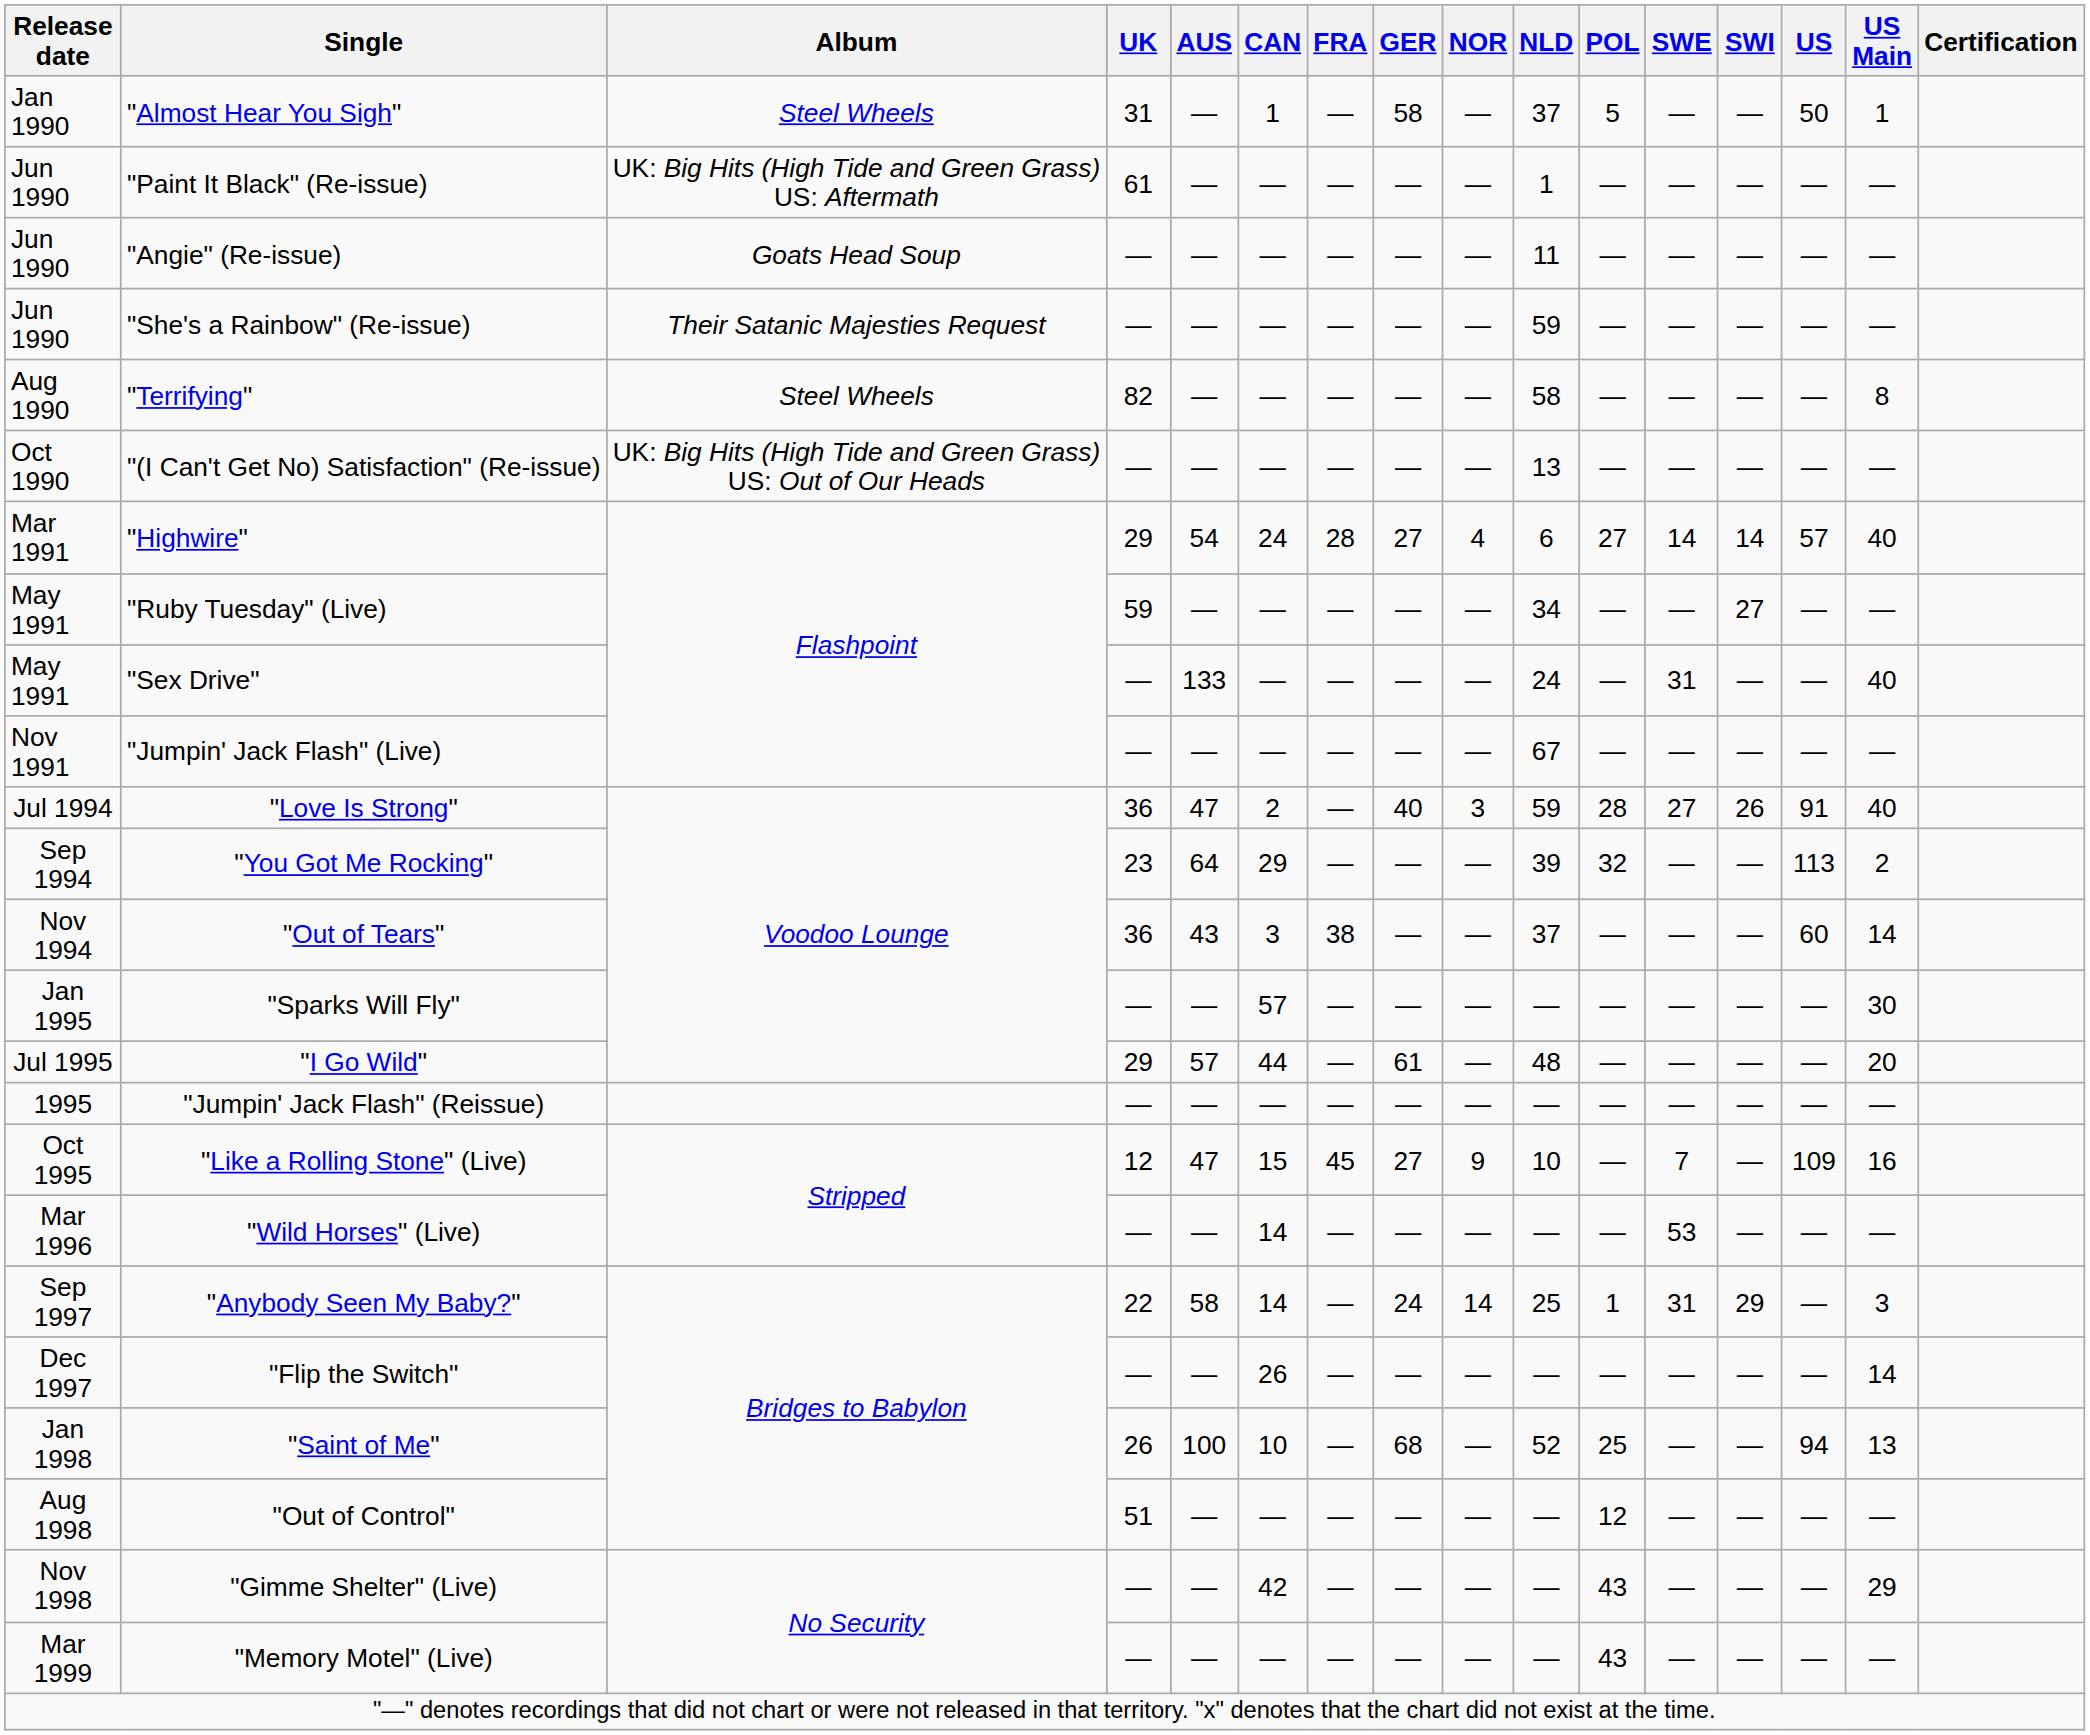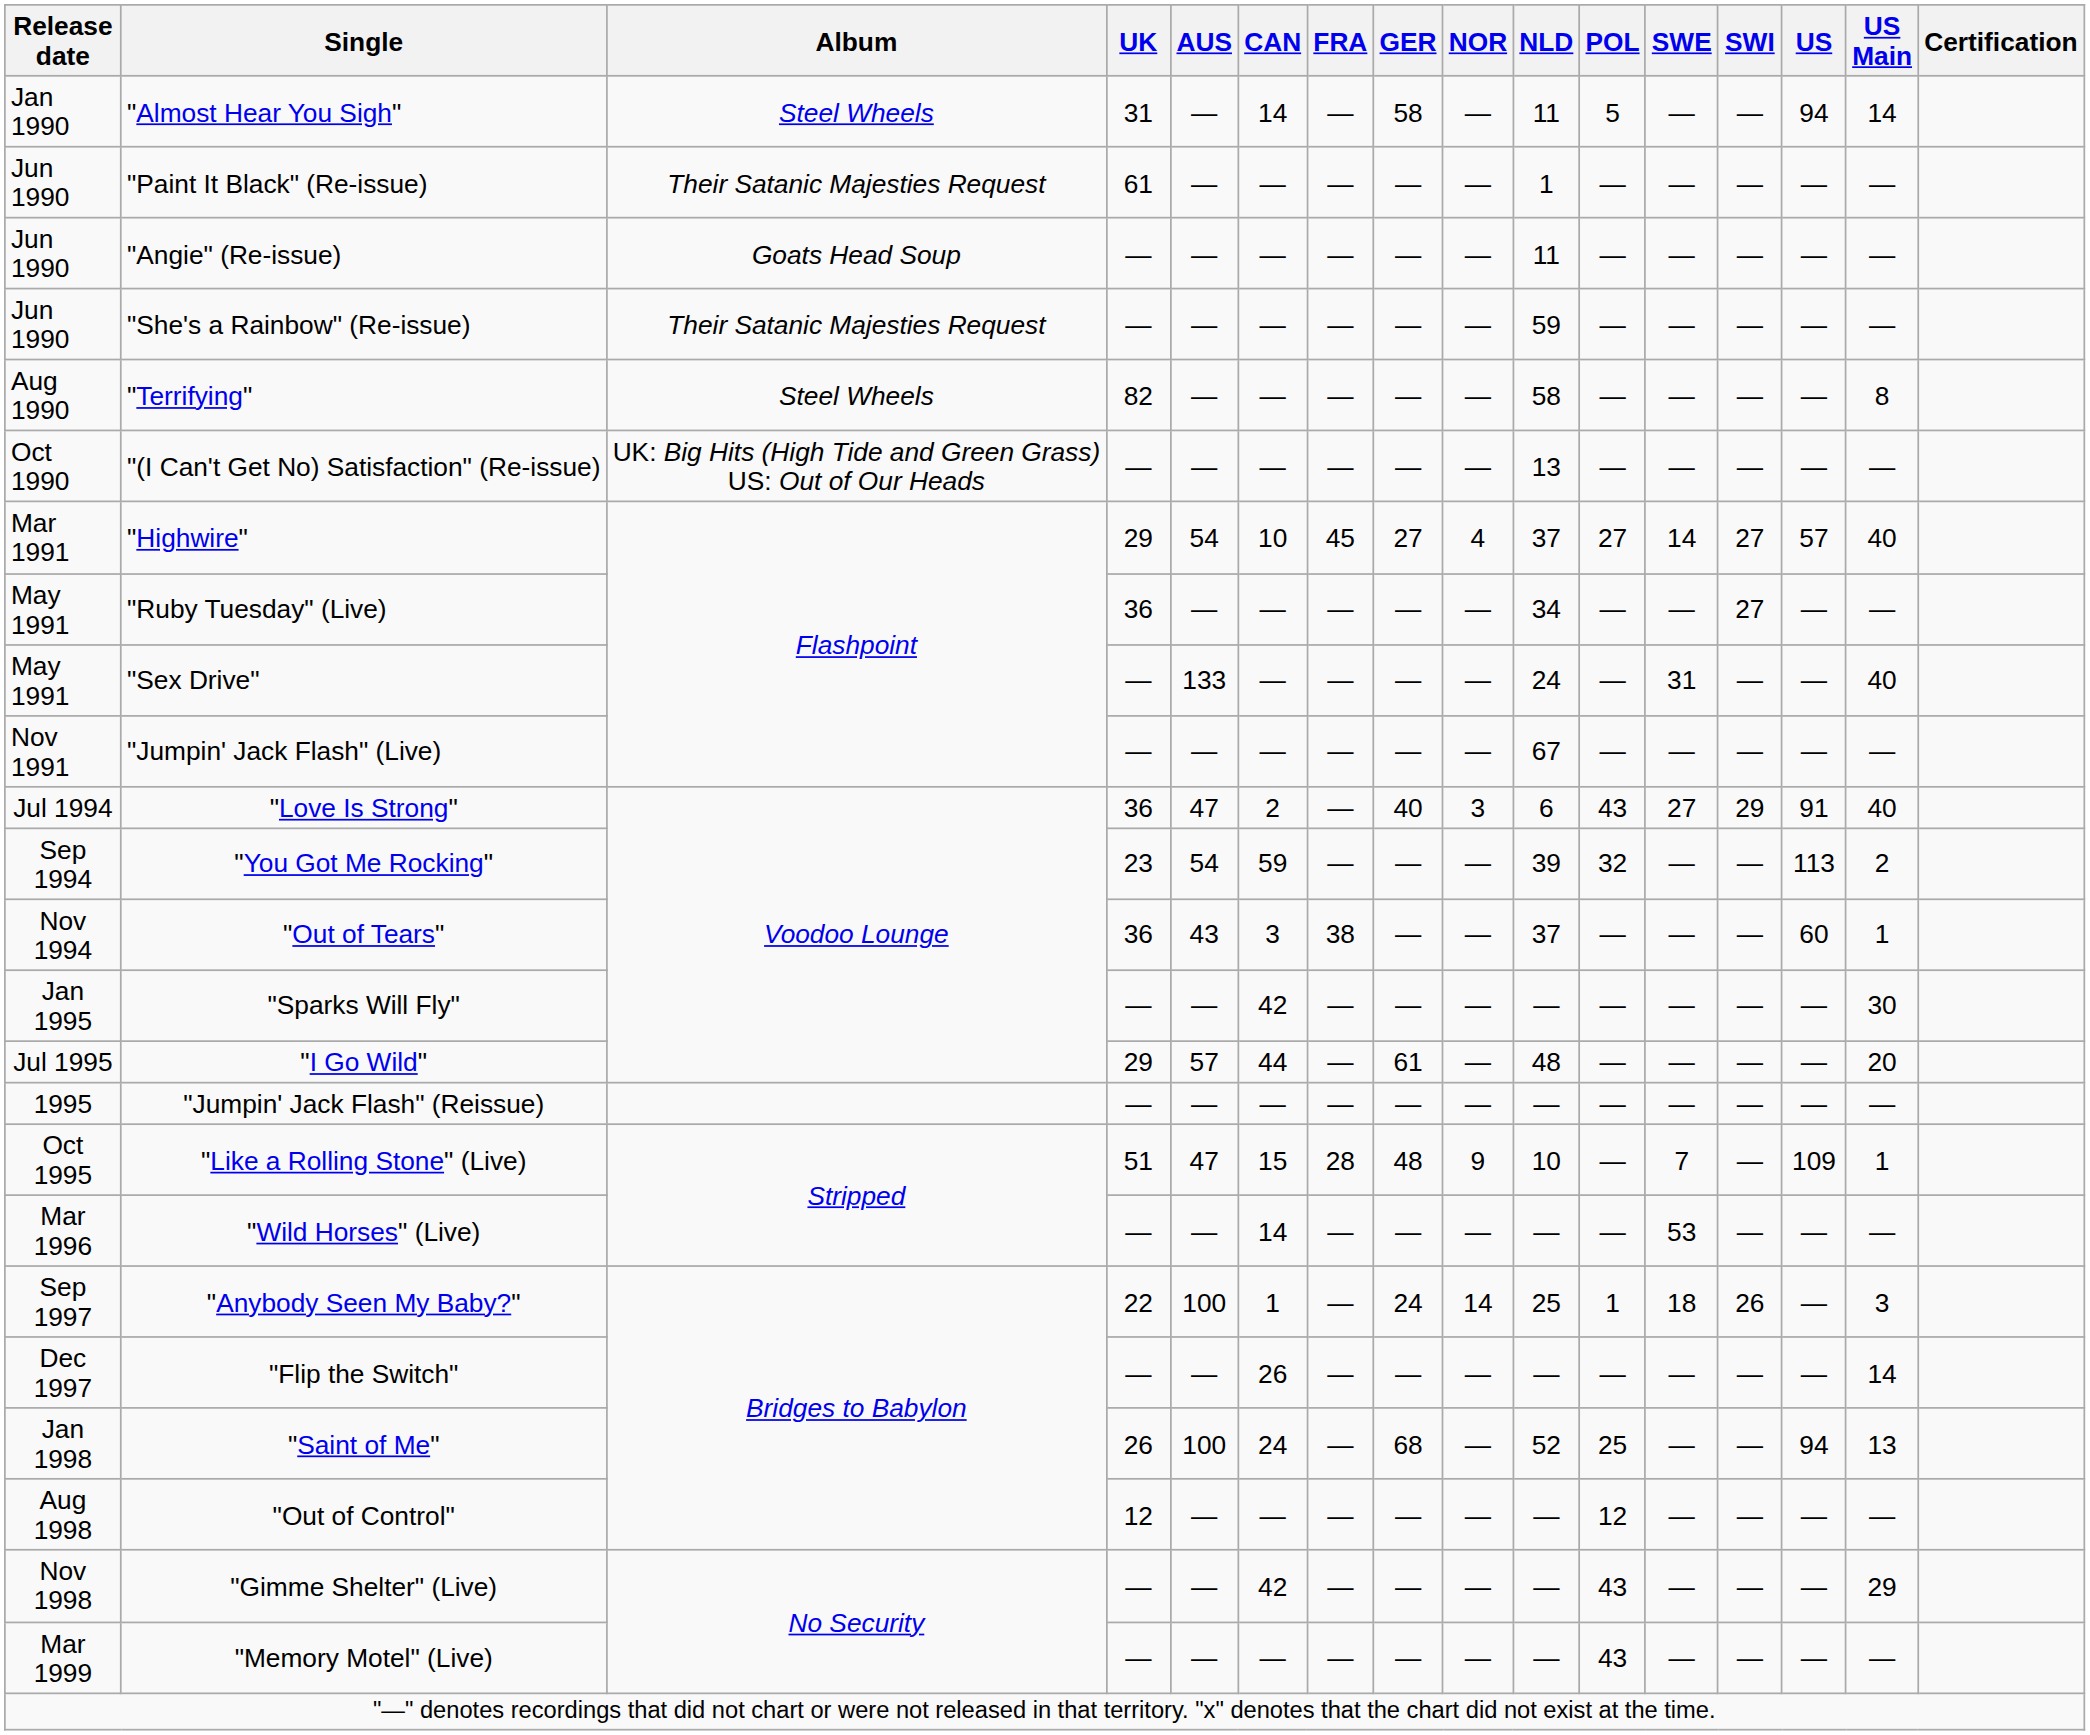 <table class="wikitable plainrowheaders" style="text-align:center; font-size:95%" border="1">
 <tr>
 <th width="60">Release date</th>
 <th>Single</th>
 <th>Album</th>
 <th width="30"><a href='#'>UK</a><br></th>
 <th width="30"><a href='#'>AUS</a><br></th>
 <th width="30"><a href='#'>CAN</a></th>
 <th width="30"><a href='#'>FRA</a></th>
 <th width="30"><a href='#'>GER</a><br></th>
 <th><a href='#'>NOR</a><br></th>
 <th width="30"><a href='#'>NLD</a><br></th>
 <th width="30"><a href='#'>POL</a><br></th>
 <th><a href='#'>SWE</a><br></th>
 <th width="30"><a href='#'>SWI</a><br></th>
 <th width="30"><a href='#'>US</a><br></th>
 <th width="30"><a href='#'>US<br>Main</a></th>
 <th>Certification</th>
 </tr>
 <tr>
 <td align="left">Jan 1990</td>
 <td align="left">"<a href='#'>Almost Hear You Sigh</a>"</td>
 <td><em><a href='#'>Steel Wheels</a></em></td>
 <td>31</td>
 <td>—</td>
-<td>1</td>
+<td>14</td>
 <td>—</td>
 <td>58</td>
 <td>—</td>
-<td>37</td>
+<td>11</td>
 <td>5</td>
 <td>—</td>
 <td>—</td>
-<td>50</td>
-<td>1</td>
+<td>94</td>
+<td>14</td>
 <td></td>
 </tr>
 <tr>
 <td align="left">Jun 1990</td>
 <td align="left">"Paint It Black" (Re-issue)</td>
-<td>UK: <em>Big Hits (High Tide and Green Grass)</em><br>US: <em>Aftermath</em></td>
+<td><em>Their Satanic Majesties Request</em></td>
 <td>61</td>
 <td>—</td>
 <td>—</td>
 <td>—</td>
 <td>—</td>
 <td>—</td>
 <td>1</td>
 <td>—</td>
 <td>—</td>
 <td>—</td>
 <td>—</td>
 <td>—</td>
 <td></td>
 </tr>
 <tr>
 <td align="left">Jun 1990</td>
 <td align="left">"Angie" (Re-issue)</td>
 <td><em>Goats Head Soup</em></td>
 <td>—</td>
 <td>—</td>
 <td>—</td>
 <td>—</td>
 <td>—</td>
 <td>—</td>
 <td>11</td>
 <td>—</td>
 <td>—</td>
 <td>—</td>
 <td>—</td>
 <td>—</td>
 <td></td>
 </tr>
 <tr>
 <td align="left">Jun 1990</td>
 <td align="left">"She's a Rainbow" (Re-issue)</td>
 <td><em>Their Satanic Majesties Request</em></td>
 <td>—</td>
 <td>—</td>
 <td>—</td>
 <td>—</td>
 <td>—</td>
 <td>—</td>
 <td>59</td>
 <td>—</td>
 <td>—</td>
 <td>—</td>
 <td>—</td>
 <td>—</td>
 <td></td>
 </tr>
 <tr>
 <td align="left">Aug 1990</td>
 <td align="left">"<a href='#'>Terrifying</a>"</td>
 <td><em>Steel Wheels</em></td>
 <td>82</td>
 <td>—</td>
 <td>—</td>
 <td>—</td>
 <td>—</td>
 <td>—</td>
 <td>58</td>
 <td>—</td>
 <td>—</td>
 <td>—</td>
 <td>—</td>
 <td>8</td>
 <td></td>
 </tr>
 <tr>
 <td align="left">Oct 1990</td>
 <td align="left">"(I Can't Get No) Satisfaction" (Re-issue)</td>
 <td>UK: <em>Big Hits (High Tide and Green Grass)</em><br>US: <em>Out of Our Heads</em></td>
 <td>—</td>
 <td>—</td>
 <td>—</td>
 <td>—</td>
 <td>—</td>
 <td>—</td>
 <td>13</td>
 <td>—</td>
 <td>—</td>
 <td>—</td>
 <td>—</td>
 <td>—</td>
 <td></td>
 </tr>
 <tr>
 <td align="left">Mar 1991</td>
 <td align="left">"<a href='#'>Highwire</a>"</td>
 <td rowspan="4"><em><a href='#'>Flashpoint</a></em></td>
 <td>29</td>
 <td>54</td>
-<td>24</td>
-<td>28</td>
+<td>10</td>
+<td>45</td>
 <td>27</td>
 <td>4</td>
-<td>6</td>
+<td>37</td>
 <td>27</td>
 <td>14</td>
-<td>14</td>
+<td>27</td>
 <td>57</td>
 <td>40</td>
 <td></td>
 </tr>
 <tr>
 <td align="left">May 1991</td>
 <td align="left">"Ruby Tuesday" (Live)</td>
-<td>59</td>
+<td>36</td>
 <td>—</td>
 <td>—</td>
 <td>—</td>
 <td>—</td>
 <td>—</td>
 <td>34</td>
 <td>—</td>
 <td>—</td>
 <td>27</td>
 <td>—</td>
 <td>—</td>
 <td></td>
 </tr>
 <tr>
 <td align="left">May 1991</td>
 <td align="left">"Sex Drive"</td>
 <td>—</td>
 <td>133</td>
 <td>—</td>
 <td>—</td>
 <td>—</td>
 <td>—</td>
 <td>24</td>
 <td>—</td>
 <td>31</td>
 <td>—</td>
 <td>—</td>
 <td>40</td>
 <td></td>
 </tr>
 <tr>
 <td align="left">Nov 1991</td>
 <td align="left">"Jumpin' Jack Flash" (Live)</td>
 <td>—</td>
 <td>—</td>
 <td>—</td>
 <td>—</td>
 <td>—</td>
 <td>—</td>
 <td>67</td>
 <td>—</td>
 <td>—</td>
 <td>—</td>
 <td>—</td>
 <td>—</td>
 <td></td>
 </tr>
 <tr>
 <td>Jul 1994</td>
 <td>"<a href='#'>Love Is Strong</a>"</td>
 <td rowspan="5"><em><a href='#'>Voodoo Lounge</a></em></td>
 <td>36</td>
 <td>47</td>
 <td>2</td>
 <td>—</td>
 <td>40</td>
 <td>3</td>
-<td>59</td>
-<td>28</td>
+<td>6</td>
+<td>43</td>
 <td>27</td>
-<td>26</td>
+<td>29</td>
 <td>91</td>
 <td>40</td>
 <td></td>
 </tr>
 <tr>
 <td>Sep 1994</td>
 <td>"<a href='#'>You Got Me Rocking</a>"</td>
 <td>23</td>
-<td>64</td>
-<td>29</td>
+<td>54</td>
+<td>59</td>
 <td>—</td>
 <td>—</td>
 <td>—</td>
 <td>39</td>
 <td>32</td>
 <td>—</td>
 <td>—</td>
 <td>113</td>
 <td>2</td>
 <td></td>
 </tr>
 <tr>
 <td>Nov 1994</td>
 <td>"<a href='#'>Out of Tears</a>"</td>
 <td>36</td>
 <td>43</td>
 <td>3</td>
 <td>38</td>
 <td>—</td>
 <td>—</td>
 <td>37</td>
 <td>—</td>
 <td>—</td>
 <td>—</td>
 <td>60</td>
-<td>14</td>
+<td>1</td>
 <td></td>
 </tr>
 <tr>
 <td>Jan 1995</td>
 <td>"Sparks Will Fly"</td>
 <td>—</td>
 <td>—</td>
-<td>57</td>
+<td>42</td>
 <td>—</td>
 <td>—</td>
 <td>—</td>
 <td>—</td>
 <td>—</td>
 <td>—</td>
 <td>—</td>
 <td>—</td>
 <td>30</td>
 <td></td>
 </tr>
 <tr>
 <td>Jul 1995</td>
 <td>"<a href='#'>I Go Wild</a>"</td>
 <td>29</td>
 <td>57</td>
 <td>44</td>
 <td>—</td>
 <td>61</td>
 <td>—</td>
 <td>48</td>
 <td>—</td>
 <td>—</td>
 <td>—</td>
 <td>—</td>
 <td>20</td>
 <td></td>
 </tr>
 <tr>
 <td>1995</td>
 <td>"Jumpin' Jack Flash" (Reissue)</td>
 <td></td>
 <td>—</td>
 <td>—</td>
 <td>—</td>
 <td>—</td>
 <td>—</td>
 <td>—</td>
 <td>—</td>
 <td>—</td>
 <td>—</td>
 <td>—</td>
 <td>—</td>
 <td>—</td>
 <td></td>
 </tr>
 <tr>
 <td>Oct 1995</td>
 <td>"<a href='#'>Like a Rolling Stone</a>" (Live)</td>
 <td rowspan="2"><em><a href='#'>Stripped</a></em></td>
-<td>12</td>
+<td>51</td>
 <td>47</td>
 <td>15</td>
-<td>45</td>
-<td>27</td>
+<td>28</td>
+<td>48</td>
 <td>9</td>
 <td>10</td>
 <td>—</td>
 <td>7</td>
 <td>—</td>
 <td>109</td>
-<td>16</td>
+<td>1</td>
 <td></td>
 </tr>
 <tr>
 <td>Mar 1996</td>
 <td>"<a href='#'>Wild Horses</a>" (Live)</td>
 <td>—</td>
 <td>—</td>
 <td>14</td>
 <td>—</td>
 <td>—</td>
 <td>—</td>
 <td>—</td>
 <td>—</td>
 <td>53</td>
 <td>—</td>
 <td>—</td>
 <td>—</td>
 <td></td>
 </tr>
 <tr>
 <td>Sep 1997</td>
 <td>"<a href='#'>Anybody Seen My Baby?</a>"</td>
 <td rowspan="4"><em><a href='#'>Bridges to Babylon</a></em></td>
 <td>22</td>
-<td>58</td>
-<td>14</td>
+<td>100</td>
+<td>1</td>
 <td>—</td>
 <td>24</td>
 <td>14</td>
 <td>25</td>
 <td>1</td>
-<td>31</td>
-<td>29</td>
+<td>18</td>
+<td>26</td>
 <td>—</td>
 <td>3</td>
 <td></td>
 </tr>
 <tr>
 <td>Dec 1997</td>
 <td>"Flip the Switch"</td>
 <td>—</td>
 <td>—</td>
 <td>26</td>
 <td>—</td>
 <td>—</td>
 <td>—</td>
 <td>—</td>
 <td>—</td>
 <td>—</td>
 <td>—</td>
 <td>—</td>
 <td>14</td>
 <td></td>
 </tr>
 <tr>
 <td>Jan 1998</td>
 <td>"<a href='#'>Saint of Me</a>"</td>
 <td>26</td>
 <td>100</td>
-<td>10</td>
+<td>24</td>
 <td>—</td>
 <td>68</td>
 <td>—</td>
 <td>52</td>
 <td>25</td>
 <td>—</td>
 <td>—</td>
 <td>94</td>
 <td>13</td>
 <td></td>
 </tr>
 <tr>
 <td>Aug 1998</td>
 <td>"Out of Control"</td>
-<td>51</td>
+<td>12</td>
 <td>—</td>
 <td>—</td>
 <td>—</td>
 <td>—</td>
 <td>—</td>
 <td>—</td>
 <td>12</td>
 <td>—</td>
 <td>—</td>
 <td>—</td>
 <td>—</td>
 <td></td>
 </tr>
 <tr>
 <td>Nov 1998</td>
 <td>"Gimme Shelter" (Live)</td>
 <td rowspan="2"><em><a href='#'>No Security</a></em></td>
 <td>—</td>
 <td>—</td>
 <td>42</td>
 <td>—</td>
 <td>—</td>
 <td>—</td>
 <td>—</td>
 <td>43</td>
 <td>—</td>
 <td>—</td>
 <td>—</td>
 <td>29</td>
 <td></td>
 </tr>
 <tr>
 <td>Mar 1999</td>
 <td>"Memory Motel" (Live)</td>
 <td>—</td>
 <td>—</td>
 <td>—</td>
 <td>—</td>
 <td>—</td>
 <td>—</td>
 <td>—</td>
 <td>43</td>
 <td>—</td>
 <td>—</td>
 <td>—</td>
 <td>—</td>
 <td></td>
 </tr>
 <tr>
 <td colspan="18" style="text-align:center; font-size:90%;">"—" denotes recordings that did not chart or were not released in that territory. "x" denotes that the chart did not exist at the time.</td>
 </tr>
 </table>
